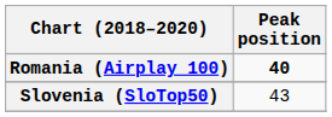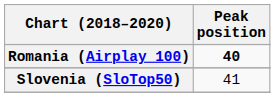 <table class="wikitable sortable plainrowheaders" style="text-align:center">
 <tr>
 <th scope="col">Chart (2018–2020)</th>
 <th scope="col">Peak<br>position</th>
 </tr>
 <tr>
 </tr>
 <tr>
 </tr>
 <tr>
 </tr>
 <tr>
 </tr>
 <tr>
 </tr>
 <tr>
 </tr>
 <tr>
 </tr>
 <tr>
 </tr>
 <tr>
 </tr>
 <tr>
 </tr>
 <tr>
 </tr>
 <tr>
 </tr>
 <tr>
 </tr>
 <tr>
 </tr>
 <tr>
 </tr>
 <tr>
 </tr>
 <tr>
 </tr>
 <tr>
 <th scope="row">Romania (<a href='#'>Airplay 100</a>)</th>
 <td><strong>40</strong></td>
 </tr>
 <tr>
 </tr>
 <tr>
 </tr>
 <tr>
 </tr>
 <tr>
 <th scope="row">Slovenia (<a href='#'>SloTop50</a>)</th>
-<td>43</td>
+<td>41</td>
 </tr>
 <tr>
 </tr>
 <tr>
 </tr>
 <tr>
 </tr>
 </table>
